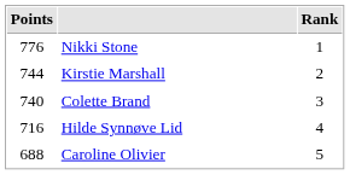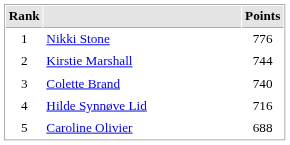 <table cellspacing="1" cellpadding="3" style="border:1px solid #AAAAAA;font-size:86%">
 <tr bgcolor="#E4E4E4">
+<th style="border-bottom:1px solid #AAAAAA" width=10>Rank</th>
+<th style="border-bottom:1px solid #AAAAAA" width=200></th>
 <th style="border-bottom:1px solid #AAAAAA" width=20>Points</th>
-<th style="border-bottom:1px solid #AAAAAA" width=200></th>
-<th style="border-bottom:1px solid #AAAAAA" width=10>Rank</th>
 </tr>
 <tr>
+<td align="center">1</td>
+<td> <a href='#'>Nikki Stone</a></td>
 <td align=center>776</td>
-<td> <a href='#'>Nikki Stone</a></td>
-<td align="center">1</td>
 </tr>
 <tr>
+<td align="center">2</td>
+<td> <a href='#'>Kirstie Marshall</a></td>
 <td align=center>744</td>
-<td> <a href='#'>Kirstie Marshall</a></td>
-<td align="center">2</td>
 </tr>
 <tr>
+<td align="center">3</td>
+<td> <a href='#'>Colette Brand</a></td>
 <td align=center>740</td>
-<td> <a href='#'>Colette Brand</a></td>
-<td align="center">3</td>
 </tr>
 <tr>
+<td align="center">4</td>
+<td> <a href='#'>Hilde Synnøve Lid</a></td>
 <td align=center>716</td>
-<td> <a href='#'>Hilde Synnøve Lid</a></td>
-<td align="center">4</td>
 </tr>
 <tr>
+<td align="center">5</td>
+<td> <a href='#'>Caroline Olivier</a></td>
 <td align=center>688</td>
-<td> <a href='#'>Caroline Olivier</a></td>
-<td align="center">5</td>
 </tr>
 </table>
